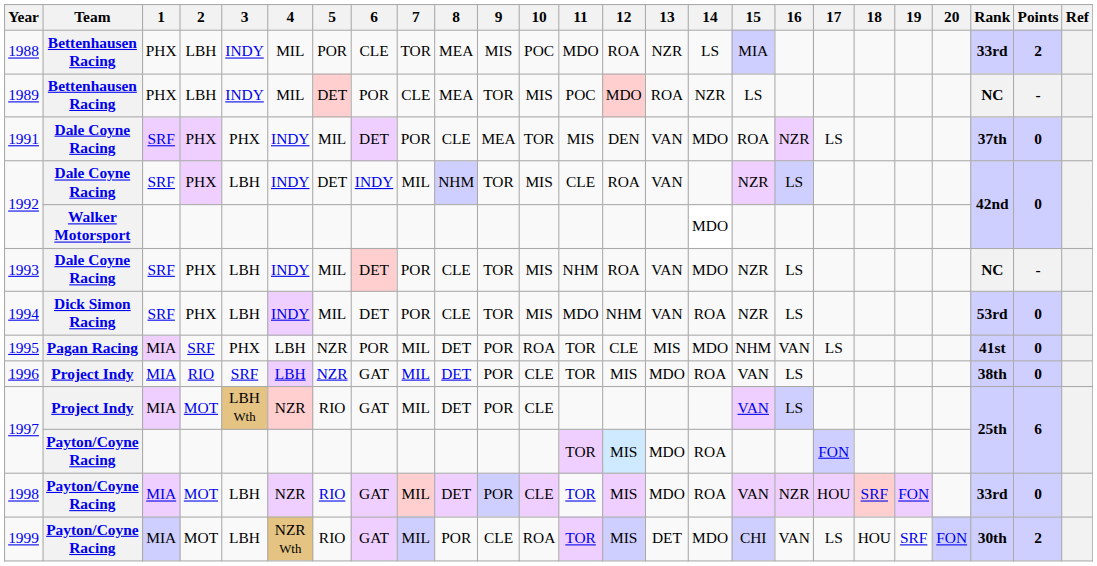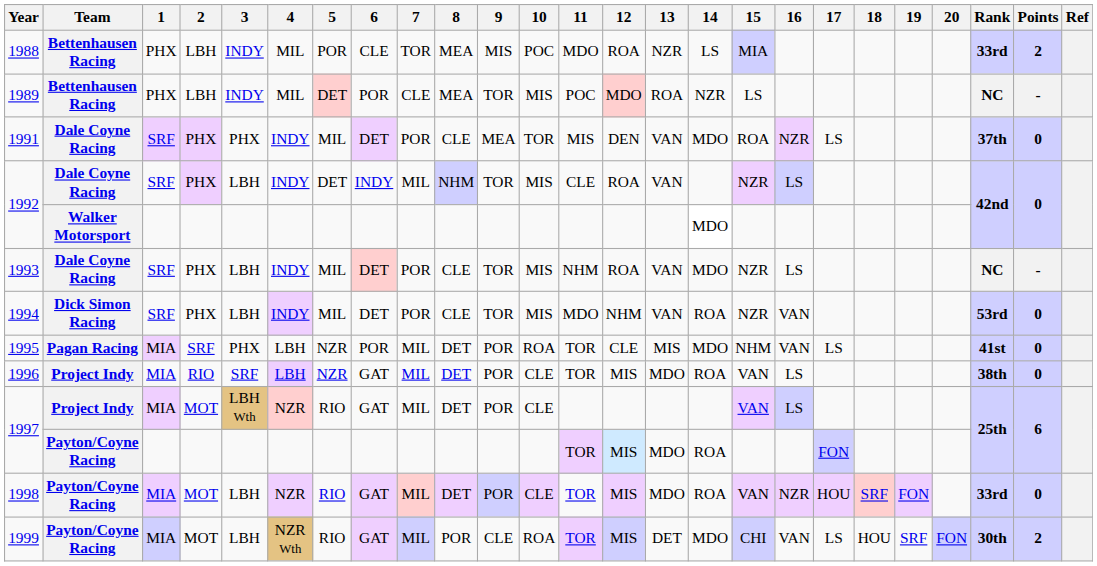 <table class="wikitable" style="text-align:center; font-size:90%">
 <tr>
 <th>Year</th>
 <th>Team</th>
 <th>1</th>
 <th>2</th>
 <th>3</th>
 <th>4</th>
 <th>5</th>
 <th>6</th>
 <th>7</th>
 <th>8</th>
 <th>9</th>
 <th>10</th>
 <th>11</th>
 <th>12</th>
 <th>13</th>
 <th>14</th>
 <th>15</th>
 <th>16</th>
 <th>17</th>
 <th>18</th>
 <th>19</th>
 <th>20</th>
 <th>Rank</th>
 <th>Points</th>
 <th>Ref</th>
 </tr>
 <tr>
 <td><a href='#'>1988</a></td>
 <th><a href='#'>Bettenhausen Racing</a></th>
 <td>PHX</td>
 <td>LBH</td>
 <td><a href='#'>INDY</a></td>
 <td>MIL</td>
 <td>POR</td>
 <td>CLE</td>
 <td>TOR</td>
 <td>MEA</td>
 <td>MIS</td>
 <td>POC</td>
 <td>MDO</td>
 <td>ROA</td>
 <td>NZR</td>
 <td>LS</td>
 <td style="background:#CFCFFF;">MIA<br></td>
 <td></td>
 <td></td>
 <td></td>
 <td></td>
 <td></td>
 <td style="background:#CFCFFF;"><strong>33rd</strong></td>
 <td style="background:#CFCFFF;"><strong>2</strong></td>
 <th></th>
 </tr>
 <tr>
 <td><a href='#'>1989</a></td>
 <th><a href='#'>Bettenhausen Racing</a></th>
 <td>PHX</td>
 <td>LBH</td>
 <td><a href='#'>INDY</a></td>
 <td>MIL</td>
 <td style="background:#FFCFCF;">DET<br></td>
 <td>POR</td>
 <td>CLE</td>
 <td>MEA</td>
 <td>TOR</td>
 <td>MIS</td>
 <td>POC</td>
 <td style="background:#FFCFCF;">MDO<br></td>
 <td>ROA</td>
 <td>NZR</td>
 <td>LS</td>
 <td></td>
 <td></td>
 <td></td>
 <td></td>
 <td></td>
 <th>NC</th>
 <th>-</th>
 <th></th>
 </tr>
 <tr>
 <td><a href='#'>1991</a></td>
 <th><a href='#'>Dale Coyne Racing</a></th>
 <td style="background:#EFCFFF;"><a href='#'>SRF</a><br></td>
 <td style="background:#EFCFFF;">PHX<br></td>
 <td>PHX</td>
 <td><a href='#'>INDY</a></td>
 <td>MIL</td>
 <td style="background:#EFCFFF;">DET<br></td>
 <td>POR</td>
 <td>CLE</td>
 <td>MEA</td>
 <td>TOR</td>
 <td>MIS</td>
 <td>DEN</td>
 <td>VAN</td>
 <td>MDO</td>
 <td>ROA</td>
 <td style="background:#EFCFFF;">NZR<br></td>
 <td>LS</td>
 <td></td>
 <td></td>
 <td></td>
 <td style="background:#CFCFFF;"><strong>37th</strong></td>
 <td style="background:#CFCFFF;"><strong>0</strong></td>
 <th></th>
 </tr>
 <tr>
 <td rowspan=2><a href='#'>1992</a></td>
 <th><a href='#'>Dale Coyne Racing</a></th>
 <td><a href='#'>SRF</a></td>
 <td style="background:#EFCFFF;">PHX<br></td>
 <td>LBH</td>
 <td><a href='#'>INDY</a></td>
 <td>DET</td>
 <td><a href='#'>INDY</a></td>
 <td>MIL</td>
 <td style="background:#CFCFFF;">NHM<br></td>
 <td>TOR</td>
 <td>MIS</td>
 <td>CLE</td>
 <td>ROA</td>
 <td>VAN</td>
 <td></td>
 <td style="background:#EFCFFF;">NZR<br></td>
 <td style="background:#CFCFFF;">LS<br></td>
 <td></td>
 <td></td>
 <td></td>
 <td></td>
 <td rowspan=2 style="background:#CFCFFF;"><strong>42nd</strong></td>
 <td rowspan=2 style="background:#CFCFFF;"><strong>0</strong></td>
 <th rowspan=2></th>
 </tr>
 <tr>
 <th><a href='#'>Walker Motorsport</a></th>
 <td></td>
 <td></td>
 <td></td>
 <td></td>
 <td></td>
 <td></td>
 <td></td>
 <td></td>
 <td></td>
 <td></td>
 <td></td>
 <td></td>
 <td></td>
 <td style="background:#FFFFFF;">MDO<br></td>
 <td></td>
 <td></td>
 <td></td>
 <td></td>
 <td></td>
 <td></td>
 </tr>
 <tr>
 <td><a href='#'>1993</a></td>
 <th><a href='#'>Dale Coyne Racing</a></th>
 <td><a href='#'>SRF</a></td>
 <td>PHX</td>
 <td>LBH</td>
 <td><a href='#'>INDY</a></td>
 <td>MIL</td>
 <td style="background:#FFCFCF;">DET<br></td>
 <td>POR</td>
 <td>CLE</td>
 <td>TOR</td>
 <td>MIS</td>
 <td>NHM</td>
 <td>ROA</td>
 <td>VAN</td>
 <td>MDO</td>
 <td>NZR</td>
 <td>LS</td>
 <td></td>
 <td></td>
 <td></td>
 <td></td>
 <th>NC</th>
 <th>-</th>
 <th></th>
 </tr>
 <tr>
 <td><a href='#'>1994</a></td>
 <th><a href='#'>Dick Simon Racing</a></th>
 <td><a href='#'>SRF</a></td>
 <td>PHX</td>
 <td>LBH</td>
 <td style="background:#EFCFFF;"><a href='#'>INDY</a><br></td>
 <td>MIL</td>
 <td>DET</td>
 <td>POR</td>
 <td>CLE</td>
 <td>TOR</td>
 <td>MIS</td>
 <td>MDO</td>
 <td>NHM</td>
 <td>VAN</td>
 <td>ROA</td>
 <td>NZR</td>
-<td>LS</td>
+<td>VAN</td>
 <td></td>
 <td></td>
 <td></td>
 <td></td>
 <td style="background:#CFCFFF;"><strong>53rd</strong></td>
 <td style="background:#CFCFFF;"><strong>0</strong></td>
 <th></th>
 </tr>
 <tr>
 <td><a href='#'>1995</a></td>
 <th><a href='#'>Pagan Racing</a></th>
 <td style="background:#EFCFFF;">MIA<br></td>
 <td><a href='#'>SRF</a></td>
 <td>PHX</td>
 <td>LBH</td>
 <td>NZR</td>
 <td>POR</td>
 <td>MIL</td>
 <td>DET</td>
 <td>POR</td>
 <td>ROA</td>
 <td>TOR</td>
 <td>CLE</td>
 <td>MIS</td>
 <td>MDO</td>
 <td>NHM</td>
 <td>VAN</td>
 <td>LS</td>
 <td></td>
 <td></td>
 <td></td>
 <td style="background:#CFCFFF;"><strong>41st</strong></td>
 <td style="background:#CFCFFF;"><strong>0</strong></td>
 <th></th>
 </tr>
 <tr>
 <td><a href='#'>1996</a></td>
 <th><a href='#'>Project Indy</a></th>
 <td><a href='#'>MIA</a></td>
 <td><a href='#'>RIO</a></td>
 <td><a href='#'>SRF</a></td>
 <td style="background:#EFCFFF;"><a href='#'>LBH</a><br></td>
 <td><a href='#'>NZR</a></td>
 <td>GAT</td>
 <td><a href='#'>MIL</a></td>
 <td><a href='#'>DET</a></td>
 <td>POR</td>
 <td>CLE</td>
 <td>TOR</td>
 <td>MIS</td>
 <td>MDO</td>
 <td>ROA</td>
 <td>VAN</td>
 <td>LS</td>
 <td></td>
 <td></td>
 <td></td>
 <td></td>
 <td style="background:#CFCFFF;"><strong>38th</strong></td>
 <td style="background:#CFCFFF;"><strong>0</strong></td>
 <th></th>
 </tr>
 <tr>
 <td rowspan=2><a href='#'>1997</a></td>
 <th><a href='#'>Project Indy</a></th>
 <td style="background:#EFCFFF;">MIA<br></td>
 <td><a href='#'>MOT</a></td>
 <td style="background:#E4C383;">LBH<br><small>Wth</small></td>
 <td style="background:#FFCFCF;">NZR<br></td>
 <td>RIO</td>
 <td>GAT</td>
 <td>MIL</td>
 <td>DET</td>
 <td>POR</td>
 <td>CLE</td>
 <td></td>
 <td></td>
 <td></td>
 <td></td>
 <td style="background:#EFCFFF;"><a href='#'>VAN</a><br></td>
 <td style="background:#CFCFFF;">LS<br></td>
 <td></td>
 <td></td>
 <td></td>
 <td></td>
 <td rowspan=2 style="background:#CFCFFF;"><strong>25th</strong></td>
 <td rowspan=2 style="background:#CFCFFF;"><strong>6</strong></td>
 <th rowspan=2></th>
 </tr>
 <tr>
 <th><a href='#'>Payton/Coyne Racing</a></th>
 <td></td>
 <td></td>
 <td></td>
 <td></td>
 <td></td>
 <td></td>
 <td></td>
 <td></td>
 <td></td>
 <td></td>
 <td style="background:#EFCFFF;">TOR<br></td>
 <td style="background:#CFEAFF;">MIS<br></td>
 <td>MDO</td>
 <td>ROA</td>
 <td></td>
 <td></td>
 <td style="background:#CFCFFF;"><a href='#'>FON</a><br></td>
 <td></td>
 <td></td>
 <td></td>
 </tr>
 <tr>
 <td><a href='#'>1998</a></td>
 <th><a href='#'>Payton/Coyne Racing</a></th>
 <td style="background:#EFCFFF;"><a href='#'>MIA</a><br></td>
 <td><a href='#'>MOT</a></td>
 <td>LBH</td>
 <td style="background:#EFCFFF;">NZR<br></td>
 <td><a href='#'>RIO</a></td>
 <td style="background:#EFCFFF;">GAT<br></td>
 <td style="background:#FFCFCF;">MIL<br></td>
 <td style="background:#EFCFFF;">DET<br></td>
 <td style="background:#CFCFFF;">POR<br></td>
 <td style="background:#EFCFFF;">CLE<br></td>
 <td><a href='#'>TOR</a></td>
 <td style="background:#EFCFFF;">MIS<br></td>
 <td>MDO</td>
 <td>ROA</td>
 <td style="background:#EFCFFF;">VAN<br></td>
 <td style="background:#EFCFFF;">NZR<br></td>
 <td style="background:#EFCFFF;">HOU<br></td>
 <td style="background:#FFCFCF;"><a href='#'>SRF</a><br></td>
 <td style="background:#EFCFFF;"><a href='#'>FON</a><br></td>
 <td></td>
 <td style="background:#CFCFFF;"><strong>33rd</strong></td>
 <td style="background:#CFCFFF;"><strong>0</strong></td>
 <th></th>
 </tr>
 <tr>
 <td><a href='#'>1999</a></td>
 <th><a href='#'>Payton/Coyne Racing</a></th>
 <td style="background:#CFCFFF;">MIA<br></td>
 <td>MOT</td>
 <td>LBH</td>
 <td style="background:#E4C383;">NZR<br><small>Wth</small></td>
 <td>RIO</td>
 <td style="background:#EFCFFF;">GAT<br></td>
 <td style="background:#CFCFFF;">MIL<br></td>
 <td>POR</td>
 <td>CLE</td>
 <td>ROA</td>
 <td style="background:#EFCFFF;"><a href='#'>TOR</a><br></td>
 <td style="background:#CFCFFF;">MIS<br></td>
 <td>DET</td>
 <td>MDO</td>
 <td style="background:#CFCFFF;">CHI<br></td>
 <td>VAN</td>
 <td>LS</td>
 <td>HOU</td>
 <td><a href='#'>SRF</a></td>
 <td style="background:#CFCFFF;"><a href='#'>FON</a><br></td>
 <td style="background:#CFCFFF;"><strong>30th</strong></td>
 <td style="background:#CFCFFF;"><strong>2</strong></td>
 <th></th>
 </tr>
 </table>
